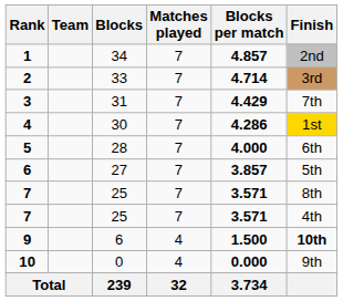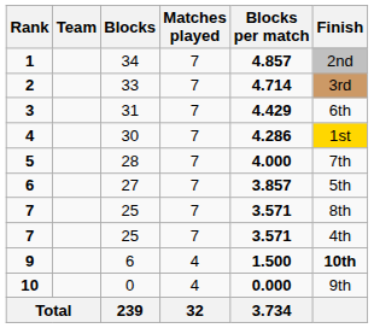 <table class="wikitable sortable" style="text-align: center; font-size: 90%; margin-left: 1em;">
 <tr>
 <th>Rank</th>
 <th>Team</th>
 <th>Blocks</th>
 <th>Matches<br>played</th>
 <th>Blocks<br>per match</th>
 <th>Finish</th>
 </tr>
 <tr>
 <td><strong>1</strong></td>
 <td style="text-align: left;"></td>
 <td>34</td>
 <td>7</td>
 <td><strong>4.857</strong></td>
 <td style="background-color: silver;">2nd</td>
 </tr>
 <tr>
 <td><strong>2</strong></td>
 <td style="text-align: left;"></td>
 <td>33</td>
 <td>7</td>
 <td><strong>4.714</strong></td>
 <td style="background-color: #cc9966;">3rd</td>
 </tr>
 <tr>
 <td><strong>3</strong></td>
 <td style="text-align: left;"></td>
 <td>31</td>
 <td>7</td>
 <td><strong>4.429</strong></td>
-<td>7th</td>
+<td>6th</td>
 </tr>
 <tr>
 <td><strong>4</strong></td>
 <td style="text-align: left;"></td>
 <td>30</td>
 <td>7</td>
 <td><strong>4.286</strong></td>
 <td style="background-color: gold;">1st</td>
 </tr>
 <tr>
 <td><strong>5</strong></td>
 <td style="text-align: left;"></td>
 <td>28</td>
 <td>7</td>
 <td><strong>4.000</strong></td>
-<td>6th</td>
+<td>7th</td>
 </tr>
 <tr>
 <td><strong>6</strong></td>
 <td style="text-align: left;"></td>
 <td>27</td>
 <td>7</td>
 <td><strong>3.857</strong></td>
 <td>5th</td>
 </tr>
 <tr>
 <td><strong>7</strong></td>
 <td style="text-align: left;"></td>
 <td>25</td>
 <td>7</td>
 <td><strong>3.571</strong></td>
 <td>8th</td>
 </tr>
 <tr>
 <td><strong>7</strong></td>
 <td style="text-align: left;"></td>
 <td>25</td>
 <td>7</td>
 <td><strong>3.571</strong></td>
 <td>4th</td>
 </tr>
 <tr>
 <td><strong>9</strong></td>
 <td style="text-align: left;"></td>
 <td>6</td>
 <td>4</td>
 <td><strong>1.500</strong></td>
 <td><strong>10th</strong></td>
 </tr>
 <tr>
 <td><strong>10</strong></td>
 <td style="text-align: left;"></td>
 <td>0</td>
 <td>4</td>
 <td><strong>0.000</strong></td>
 <td>9th</td>
 </tr>
 <tr>
 <th colspan="2">Total</th>
 <th>239</th>
 <th>32</th>
 <th>3.734</th>
 <th></th>
 </tr>
 </table>
